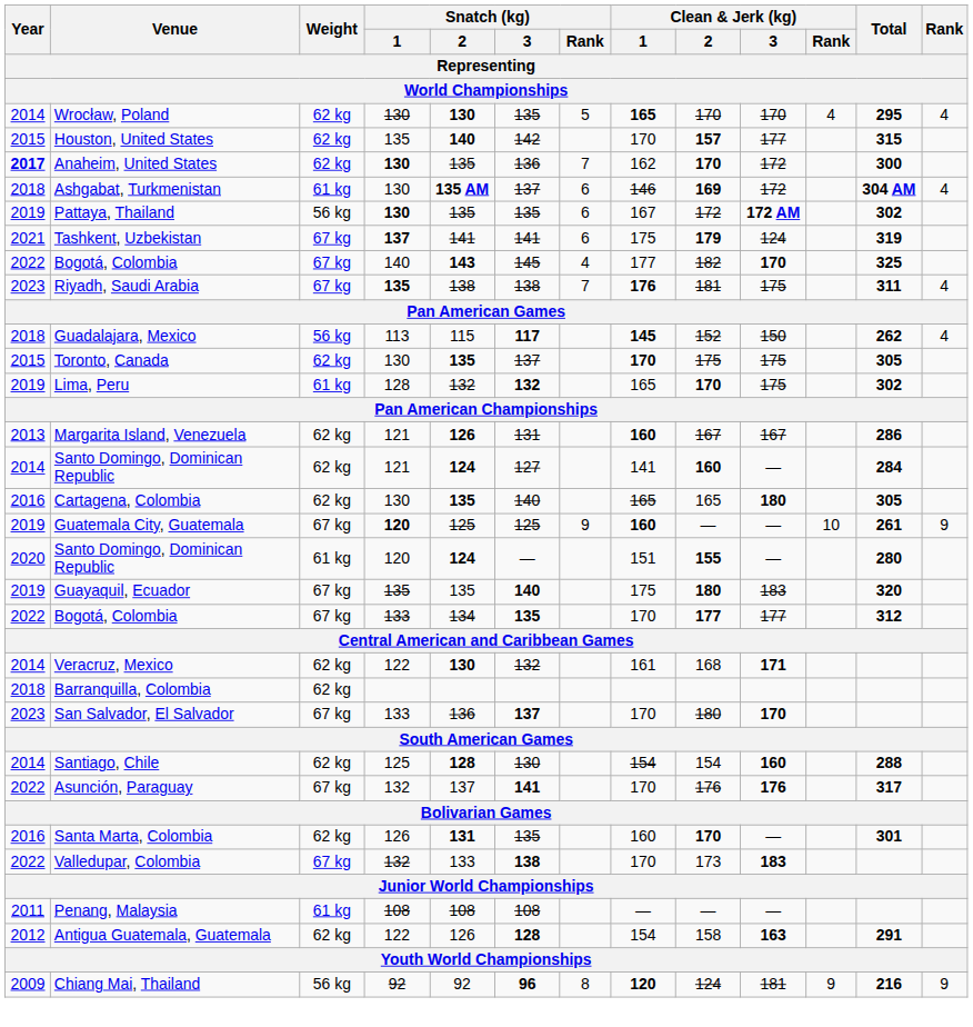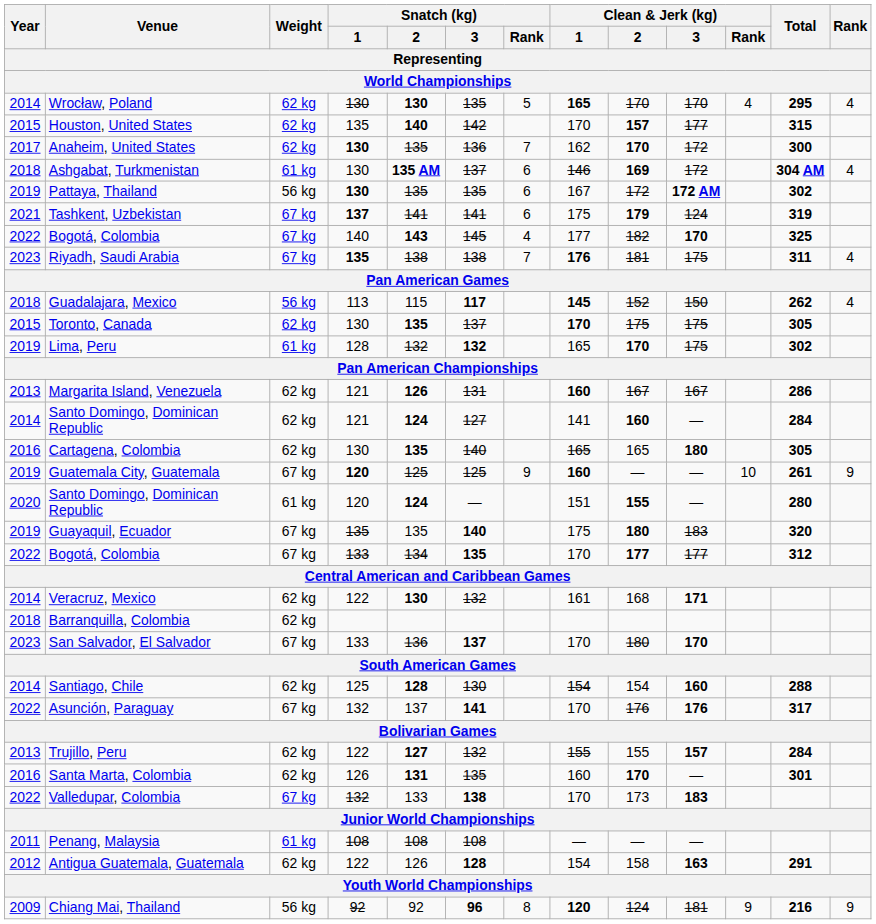 <table class="wikitable" style="text-align:center;">
 <tr>
 <th rowspan=2 width=40>Year</th>
 <th rowspan=2 width=250>Venue</th>
 <th rowspan=2 width=60>Weight</th>
 <th colspan=4>Snatch (kg)</th>
 <th colspan=4>Clean & Jerk (kg)</th>
 <th rowspan=2 width=60>Total</th>
 <th rowspan=2 width=40>Rank</th>
 </tr>
 <tr>
 <th width=60>1</th>
 <th width=60>2</th>
 <th width=60>3</th>
 <th width=45>Rank</th>
 <th width=60>1</th>
 <th width=60>2</th>
 <th width=60>3</th>
 <th width=45>Rank</th>
 </tr>
 <tr>
 <th colspan=13>Representing </th>
 </tr>
 <tr>
 <th colspan=13><a href='#'>World Championships</a></th>
 </tr>
 <tr>
 <td><a href='#'>2014</a></td>
 <td align=left> <a href='#'>Wrocław</a>, <a href='#'>Poland</a></td>
 <td><a href='#'>62 kg</a></td>
 <td><s>130</s></td>
 <td><strong>130</strong></td>
 <td><s>135</s></td>
 <td>5</td>
 <td><strong>165</strong></td>
 <td><s>170</s></td>
 <td><s>170</s></td>
 <td>4</td>
 <td><strong>295</strong></td>
 <td>4</td>
 </tr>
 <tr>
 <td><a href='#'>2015</a></td>
 <td align=left> <a href='#'>Houston</a>, <a href='#'>United States</a></td>
 <td><a href='#'>62 kg</a></td>
 <td>135</td>
 <td><strong>140</strong></td>
 <td><s>142</s></td>
 <td></td>
 <td>170</td>
 <td><strong>157</strong></td>
 <td><s>177</s></td>
 <td></td>
 <td><strong>315</strong></td>
 <td></td>
 </tr>
 <tr>
-<td><strong><a href='#'>2017</a></strong></td>
+<td><a href='#'>2017</a></td>
 <td align=left> <a href='#'>Anaheim</a>, <a href='#'>United States</a></td>
 <td><a href='#'>62 kg</a></td>
 <td><strong>130</strong></td>
 <td><s>135</s></td>
 <td><s>136</s></td>
 <td>7</td>
 <td>162</td>
 <td><strong>170</strong></td>
 <td><s>172</s></td>
 <td></td>
 <td><strong>300</strong></td>
 <td></td>
 </tr>
 <tr>
 <td><a href='#'>2018</a></td>
 <td align=left> <a href='#'>Ashgabat</a>, <a href='#'>Turkmenistan</a></td>
 <td><a href='#'>61 kg</a></td>
 <td>130</td>
 <td><strong>135 <a href='#'>AM</a></strong></td>
 <td><s>137</s></td>
 <td>6</td>
 <td><s>146</s></td>
 <td><strong>169</strong></td>
 <td><s>172</s></td>
 <td></td>
 <td><strong>304 <a href='#'>AM</a></strong></td>
 <td>4</td>
 </tr>
 <tr>
 <td><a href='#'>2019</a></td>
 <td align=left> <a href='#'>Pattaya</a>, <a href='#'>Thailand</a></td>
 <td>56 kg</td>
 <td><strong>130</strong></td>
 <td><s>135</s></td>
 <td><s>135</s></td>
 <td>6</td>
 <td>167</td>
 <td><s>172</s></td>
 <td><strong>172 <a href='#'>AM</a></strong></td>
 <td></td>
 <td><strong>302</strong></td>
 <td></td>
 </tr>
 <tr>
 <td><a href='#'>2021</a></td>
 <td align=left> <a href='#'>Tashkent</a>, <a href='#'>Uzbekistan</a></td>
 <td><a href='#'>67 kg</a></td>
 <td><strong>137</strong></td>
 <td><s>141</s></td>
 <td><s>141</s></td>
 <td>6</td>
 <td>175</td>
 <td><strong>179</strong></td>
 <td><s>124</s></td>
 <td></td>
 <td><strong>319</strong></td>
 <td></td>
 </tr>
 <tr>
 <td><a href='#'>2022</a></td>
 <td align=left> <a href='#'>Bogotá</a>, <a href='#'>Colombia</a></td>
 <td><a href='#'>67 kg</a></td>
 <td>140</td>
 <td><strong>143</strong></td>
 <td><s>145</s></td>
 <td>4</td>
 <td>177</td>
 <td><s>182</s></td>
 <td><strong>170</strong></td>
 <td></td>
 <td><strong>325</strong></td>
 <td></td>
 </tr>
 <tr>
 <td><a href='#'>2023</a></td>
 <td align=left> <a href='#'>Riyadh</a>, <a href='#'>Saudi Arabia</a></td>
 <td><a href='#'>67 kg</a></td>
 <td><strong>135</strong></td>
 <td><s>138</s></td>
 <td><s>138</s></td>
 <td>7</td>
 <td><strong>176</strong></td>
 <td><s>181</s></td>
 <td><s>175</s></td>
 <td></td>
 <td><strong>311</strong></td>
 <td>4</td>
 </tr>
 <tr>
 <th colspan=13><a href='#'>Pan American Games</a></th>
 </tr>
 <tr>
 <td><a href='#'>2018</a></td>
 <td align=left> <a href='#'>Guadalajara</a>, <a href='#'>Mexico</a></td>
 <td><a href='#'>56 kg</a></td>
 <td>113</td>
 <td>115</td>
 <td><strong>117</strong></td>
 <td></td>
 <td><strong>145</strong></td>
 <td><s>152</s></td>
 <td><s>150</s></td>
 <td></td>
 <td><strong>262</strong></td>
 <td>4</td>
 </tr>
 <tr>
 <td><a href='#'>2015</a></td>
 <td align=left> <a href='#'>Toronto</a>, <a href='#'>Canada</a></td>
 <td><a href='#'>62 kg</a></td>
 <td>130</td>
 <td><strong>135</strong></td>
 <td><s>137</s></td>
 <td></td>
 <td><strong>170</strong></td>
 <td><s>175</s></td>
 <td><s>175</s></td>
 <td></td>
 <td><strong>305</strong></td>
 <td></td>
 </tr>
 <tr>
 <td><a href='#'>2019</a></td>
 <td align=left> <a href='#'>Lima</a>, <a href='#'>Peru</a></td>
 <td><a href='#'>61 kg</a></td>
 <td>128</td>
 <td><s>132</s></td>
 <td><strong>132</strong></td>
 <td></td>
 <td>165</td>
 <td><strong>170</strong></td>
 <td><s>175</s></td>
 <td></td>
 <td><strong>302</strong></td>
 <td></td>
 </tr>
 <tr>
 <th colspan=13><a href='#'>Pan American Championships</a></th>
 </tr>
 <tr>
 <td><a href='#'>2013</a></td>
 <td align=left> <a href='#'>Margarita Island</a>, <a href='#'>Venezuela</a></td>
 <td>62 kg</td>
 <td>121</td>
 <td><strong>126</strong></td>
 <td><s>131</s></td>
 <td></td>
 <td><strong>160</strong></td>
 <td><s>167</s></td>
 <td><s>167</s></td>
 <td></td>
 <td><strong>286</strong></td>
 <td></td>
 </tr>
 <tr>
 <td><a href='#'>2014</a></td>
 <td align=left> <a href='#'>Santo Domingo</a>, <a href='#'>Dominican Republic</a></td>
 <td>62 kg</td>
 <td>121</td>
 <td><strong>124</strong></td>
 <td><s>127</s></td>
 <td></td>
 <td>141</td>
 <td><strong>160</strong></td>
 <td>—</td>
 <td></td>
 <td><strong>284</strong></td>
 <td></td>
 </tr>
 <tr>
 <td><a href='#'>2016</a></td>
 <td align=left> <a href='#'>Cartagena</a>, <a href='#'>Colombia</a></td>
 <td>62 kg</td>
 <td>130</td>
 <td><strong>135</strong></td>
 <td><s>140</s></td>
 <td></td>
 <td><s>165</s></td>
 <td>165</td>
 <td><strong>180</strong></td>
 <td></td>
 <td><strong>305</strong></td>
 <td></td>
 </tr>
 <tr>
 <td><a href='#'>2019</a></td>
 <td align=left> <a href='#'>Guatemala City</a>, <a href='#'>Guatemala</a></td>
 <td>67 kg</td>
 <td><strong>120</strong></td>
 <td><s>125</s></td>
 <td><s>125</s></td>
 <td>9</td>
 <td><strong>160</strong></td>
 <td>—</td>
 <td>—</td>
 <td>10</td>
 <td><strong>261</strong></td>
 <td>9</td>
 </tr>
 <tr>
 <td><a href='#'>2020</a></td>
 <td align=left> <a href='#'>Santo Domingo</a>, <a href='#'>Dominican Republic</a></td>
 <td>61 kg</td>
 <td>120</td>
 <td><strong>124</strong></td>
 <td>—</td>
 <td></td>
 <td>151</td>
 <td><strong>155</strong></td>
 <td>—</td>
 <td></td>
 <td><strong>280</strong></td>
 <td></td>
 </tr>
 <tr>
 <td><a href='#'>2019</a></td>
 <td align=left> <a href='#'>Guayaquil</a>, <a href='#'>Ecuador</a></td>
 <td>67 kg</td>
 <td><s>135</s></td>
 <td>135</td>
 <td><strong>140</strong></td>
 <td></td>
 <td>175</td>
 <td><strong>180</strong></td>
 <td><s>183</s></td>
 <td></td>
 <td><strong>320</strong></td>
 <td></td>
 </tr>
 <tr>
 <td><a href='#'>2022</a></td>
 <td align=left> <a href='#'>Bogotá</a>, <a href='#'>Colombia</a></td>
 <td>67 kg</td>
 <td><s>133</s></td>
 <td><s>134</s></td>
 <td><strong>135</strong></td>
 <td></td>
 <td>170</td>
 <td><strong>177</strong></td>
 <td><s>177</s></td>
 <td></td>
 <td><strong>312</strong></td>
 <td></td>
 </tr>
 <tr>
 <th colspan=13><a href='#'>Central American and Caribbean Games</a></th>
 </tr>
 <tr>
 <td><a href='#'>2014</a></td>
 <td align=left> <a href='#'>Veracruz</a>, <a href='#'>Mexico</a></td>
 <td>62 kg</td>
 <td>122</td>
 <td><strong>130</strong></td>
 <td><s>132</s></td>
 <td></td>
 <td>161</td>
 <td>168</td>
 <td><strong>171</strong></td>
 <td></td>
 <td></td>
 <td></td>
 </tr>
 <tr>
 <td><a href='#'>2018</a></td>
 <td align=left> <a href='#'>Barranquilla</a>, <a href='#'>Colombia</a></td>
 <td>62 kg</td>
 <td></td>
 <td></td>
 <td></td>
 <td></td>
 <td></td>
 <td></td>
 <td></td>
 <td></td>
 <td></td>
 <td></td>
 </tr>
 <tr>
 <td><a href='#'>2023</a></td>
 <td align=left> <a href='#'>San Salvador</a>, <a href='#'>El Salvador</a></td>
 <td>67 kg</td>
 <td>133</td>
 <td><s>136</s></td>
 <td><strong>137</strong></td>
 <td></td>
 <td>170</td>
 <td><s>180</s></td>
 <td><strong>170</strong></td>
 <td></td>
 <td></td>
 <td></td>
 </tr>
 <tr>
 <th colspan=13><a href='#'>South American Games</a></th>
 </tr>
 <tr>
 <td><a href='#'>2014</a></td>
 <td align=left> <a href='#'>Santiago</a>, <a href='#'>Chile</a></td>
 <td>62 kg</td>
 <td>125</td>
 <td><strong>128</strong></td>
 <td><s>130</s></td>
 <td></td>
 <td><s>154</s></td>
 <td>154</td>
 <td><strong>160</strong></td>
 <td></td>
 <td><strong>288</strong></td>
 <td></td>
 </tr>
 <tr>
 <td><a href='#'>2022</a></td>
 <td align=left> <a href='#'>Asunción</a>, <a href='#'>Paraguay</a></td>
 <td>67 kg</td>
 <td>132</td>
 <td>137</td>
 <td><strong>141</strong></td>
 <td></td>
 <td>170</td>
 <td><s>176</s></td>
 <td><strong>176</strong></td>
 <td></td>
 <td><strong>317</strong></td>
 <td></td>
 </tr>
 <tr>
 <th colspan=13><a href='#'>Bolivarian Games</a></th>
 </tr>
 <tr>
+<td><a href='#'>2013</a></td>
+<td align=left> <a href='#'>Trujillo</a>, <a href='#'>Peru</a></td>
+<td>62 kg</td>
+<td>122</td>
+<td><strong>127</strong></td>
+<td><s>132</s></td>
+<td></td>
+<td><s>155</s></td>
+<td>155</td>
+<td><strong>157</strong></td>
+<td></td>
+<td><strong>284</strong></td>
+<td></td>
+</tr>
+<tr>
 <td><a href='#'>2016</a></td>
 <td align=left> <a href='#'>Santa Marta</a>, <a href='#'>Colombia</a></td>
 <td>62 kg</td>
 <td>126</td>
 <td><strong>131</strong></td>
 <td><s>135</s></td>
 <td></td>
 <td>160</td>
 <td><strong>170</strong></td>
 <td>—</td>
 <td></td>
 <td><strong>301</strong></td>
 <td></td>
 </tr>
 <tr>
 <td><a href='#'>2022</a></td>
 <td align=left> <a href='#'>Valledupar</a>, <a href='#'>Colombia</a></td>
 <td><a href='#'>67 kg</a></td>
 <td><s>132</s></td>
 <td>133</td>
 <td><strong>138</strong></td>
 <td></td>
 <td>170</td>
 <td>173</td>
 <td><strong>183</strong></td>
 <td></td>
 <td></td>
 <td></td>
 </tr>
 <tr>
 <th colspan=13><a href='#'>Junior World Championships</a></th>
 </tr>
 <tr>
 <td><a href='#'>2011</a></td>
 <td align=left> <a href='#'>Penang</a>, <a href='#'>Malaysia</a></td>
 <td><a href='#'>61 kg</a></td>
 <td><s>108</s></td>
 <td><s>108</s></td>
 <td><s>108</s></td>
 <td></td>
 <td>—</td>
 <td>—</td>
 <td>—</td>
 <td></td>
 <td></td>
 <td></td>
 </tr>
 <tr>
 <td><a href='#'>2012</a></td>
 <td align=left> <a href='#'>Antigua Guatemala</a>, <a href='#'>Guatemala</a></td>
 <td>62 kg</td>
 <td>122</td>
 <td>126</td>
 <td><strong>128</strong></td>
 <td></td>
 <td>154</td>
 <td>158</td>
 <td><strong>163</strong></td>
 <td></td>
 <td><strong>291</strong></td>
 <td></td>
 </tr>
 <tr>
 <th colspan=13><a href='#'>Youth World Championships</a></th>
 </tr>
 <tr>
 <td><a href='#'>2009</a></td>
 <td align=left> <a href='#'>Chiang Mai</a>, <a href='#'>Thailand</a></td>
 <td>56 kg</td>
 <td><s>92</s></td>
 <td>92</td>
 <td><strong>96</strong></td>
 <td>8</td>
 <td><strong>120</strong></td>
 <td><s>124</s></td>
 <td><s>181</s></td>
 <td>9</td>
 <td><strong>216</strong></td>
 <td>9</td>
 </tr>
 </table>
